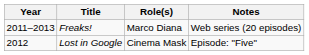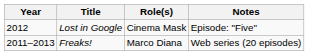 <table class="wikitable plainrowheaders sortable">
 <tr>
 <th scope="col">Year</th>
 <th scope="col">Title</th>
 <th scope="col">Role(s)</th>
 <th scope="col" class="unsortable">Notes</th>
 </tr>
 <tr>
+<td>2012</td>
+<td><em>Lost in Google</em></td>
+<td>Cinema Mask</td>
+<td>Episode: "Five"</td>
+</tr>
+<tr>
 <td>2011–2013</td>
 <td><em>Freaks!</em></td>
 <td>Marco Diana</td>
 <td>Web series (20 episodes)</td>
 </tr>
-<tr>
-<td>2012</td>
-<td><em>Lost in Google</em></td>
-<td>Cinema Mask</td>
-<td>Episode: "Five"</td>
-</tr>
 </table>
